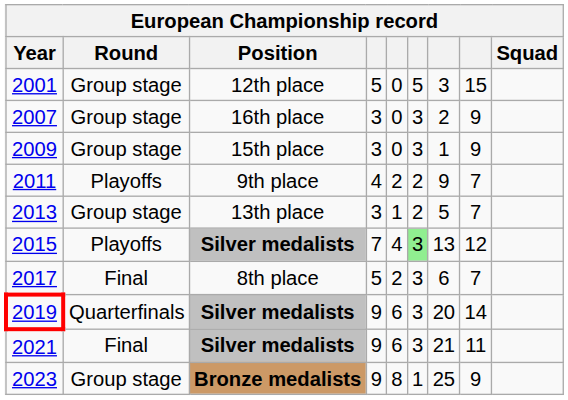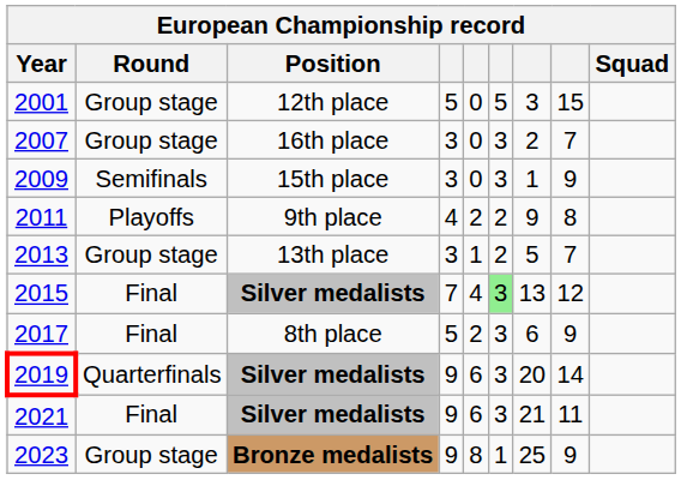 <table class="wikitable" style="text-align:center; font-size:95%">
 <tr>
 <th colspan=9>European Championship record</th>
 </tr>
 <tr>
 <th>Year</th>
 <th>Round</th>
 <th>Position</th>
 <th></th>
 <th></th>
 <th></th>
 <th></th>
 <th></th>
 <th>Squad</th>
 </tr>
 <tr>
 <td><a href='#'>2001</a></td>
 <td>Group stage</td>
 <td>12th place</td>
 <td>5</td>
 <td>0</td>
 <td>5</td>
 <td>3</td>
 <td>15</td>
 <td></td>
 </tr>
 <tr>
 <td><a href='#'>2007</a></td>
 <td>Group stage</td>
 <td>16th place</td>
 <td>3</td>
 <td>0</td>
 <td>3</td>
 <td>2</td>
-<td>9</td>
+<td>7</td>
 <td></td>
 </tr>
 <tr>
 <td><a href='#'>2009</a></td>
-<td>Group stage</td>
+<td>Semifinals</td>
 <td>15th place</td>
 <td>3</td>
 <td>0</td>
 <td>3</td>
 <td>1</td>
 <td>9</td>
 <td></td>
 </tr>
 <tr>
 <td><a href='#'>2011</a></td>
 <td>Playoffs</td>
 <td>9th place</td>
 <td>4</td>
 <td>2</td>
 <td>2</td>
 <td>9</td>
-<td>7</td>
+<td>8</td>
 <td></td>
 </tr>
 <tr>
 <td><a href='#'>2013</a></td>
 <td>Group stage</td>
 <td>13th place</td>
 <td>3</td>
 <td>1</td>
 <td>2</td>
 <td>5</td>
 <td>7</td>
 <td></td>
 </tr>
 <tr>
 <td><a href='#'>2015</a></td>
-<td>Playoffs</td>
+<td>Final</td>
 <td bgcolor=silver><strong>Silver medalists</strong></td>
 <td>7</td>
 <td>4</td>
 <td style="background: lightgreen;">3</td>
 <td>13</td>
 <td>12</td>
 <td></td>
 </tr>
 <tr>
 <td><a href='#'>2017</a></td>
 <td>Final</td>
 <td>8th place</td>
 <td>5</td>
 <td>2</td>
 <td>3</td>
 <td>6</td>
-<td>7</td>
+<td>9</td>
 <td></td>
 </tr>
 <tr>
 <td style="border:3px solid red"><a href='#'>2019</a></td>
 <td>Quarterfinals</td>
 <td bgcolor=silver><strong>Silver medalists</strong></td>
 <td>9</td>
 <td>6</td>
 <td>3</td>
 <td>20</td>
 <td>14</td>
 <td></td>
 </tr>
 <tr>
 <td><a href='#'>2021</a></td>
 <td>Final</td>
 <td bgcolor=silver><strong>Silver medalists</strong></td>
 <td>9</td>
 <td>6</td>
 <td>3</td>
 <td>21</td>
 <td>11</td>
 <td></td>
 </tr>
 <tr>
 <td><a href='#'>2023</a></td>
 <td>Group stage</td>
 <td bgcolor=cc9966><strong>Bronze medalists</strong></td>
 <td>9</td>
 <td>8</td>
 <td>1</td>
 <td>25</td>
 <td>9</td>
 <td></td>
 </tr>
 </table>
